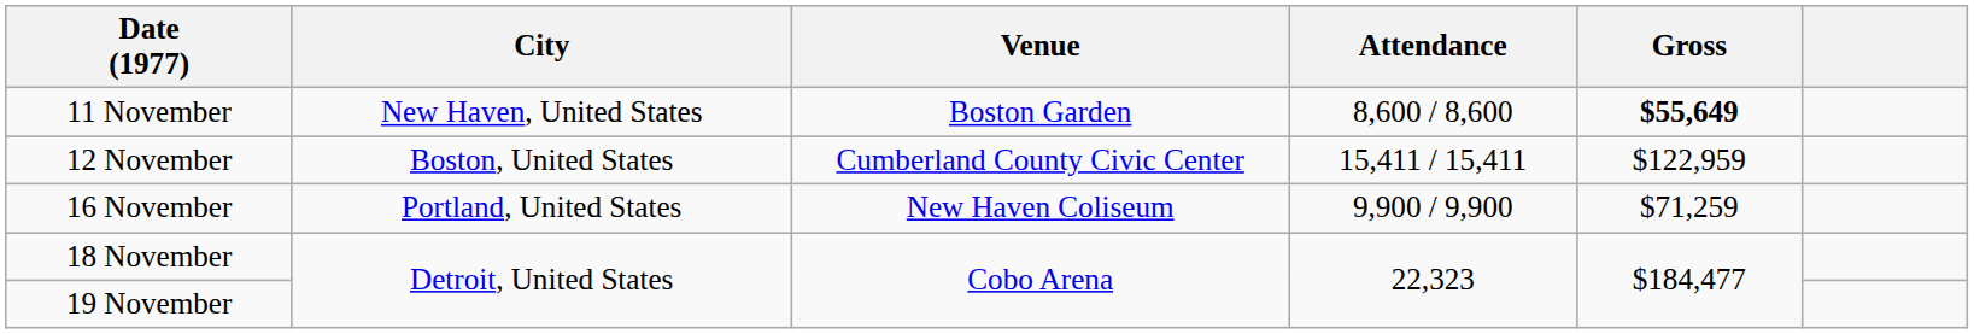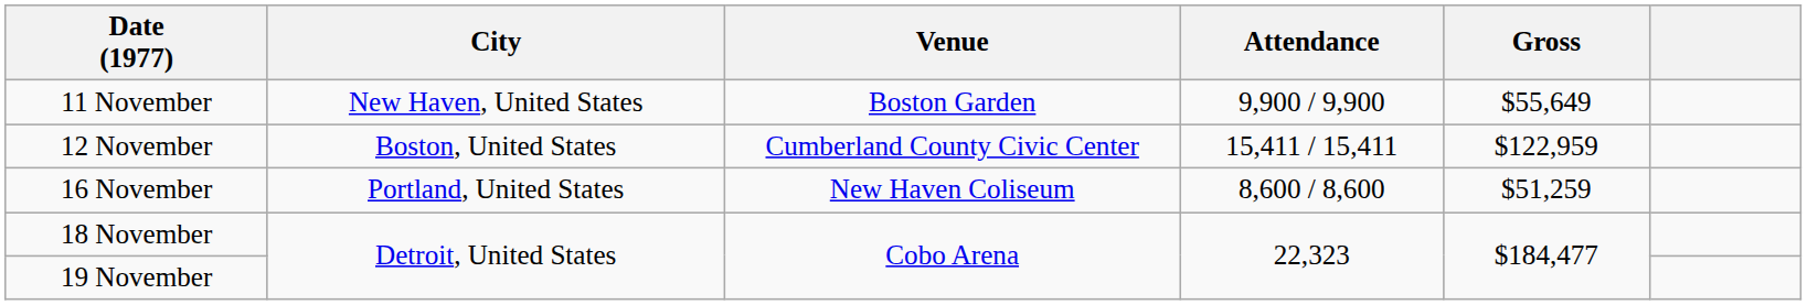 <table class="wikitable" style="text-align:center;">
 <tr>
 <th scope="col" style="width:9em;">Date<br>(1977)</th>
 <th scope="col" style="width:16em;">City</th>
 <th scope="col" style="width:16em;">Venue</th>
 <th scope="col" style="width:9em;">Attendance</th>
 <th scope="col" style="width:7em;">Gross</th>
 <th scope="col" style="width:5em;" class="unsortable"></th>
 </tr>
 <tr>
 <td>11 November</td>
 <td><a href='#'>New Haven</a>, United States</td>
 <td><a href='#'>Boston Garden</a></td>
-<td>8,600 / 8,600</td>
-<td><strong>$55,649</strong></td>
+<td>9,900 / 9,900</td>
+<td>$55,649</td>
 <td></td>
 </tr>
 <tr>
 <td>12 November</td>
 <td><a href='#'>Boston</a>, United States</td>
 <td><a href='#'>Cumberland County Civic Center</a></td>
 <td>15,411 / 15,411</td>
 <td>$122,959</td>
 <td></td>
 </tr>
 <tr>
 <td>16 November</td>
 <td><a href='#'>Portland</a>, United States</td>
 <td><a href='#'>New Haven Coliseum</a></td>
-<td>9,900 / 9,900</td>
-<td>$71,259</td>
+<td>8,600 / 8,600</td>
+<td>$51,259</td>
 <td></td>
 </tr>
 <tr>
 <td>18 November</td>
 <td rowspan="2"><a href='#'>Detroit</a>, United States</td>
 <td rowspan="2"><a href='#'>Cobo Arena</a></td>
 <td rowspan="2">22,323</td>
 <td rowspan="2">$184,477</td>
 <td></td>
 </tr>
 <tr>
 <td>19 November</td>
 <td></td>
 </tr>
 </table>
